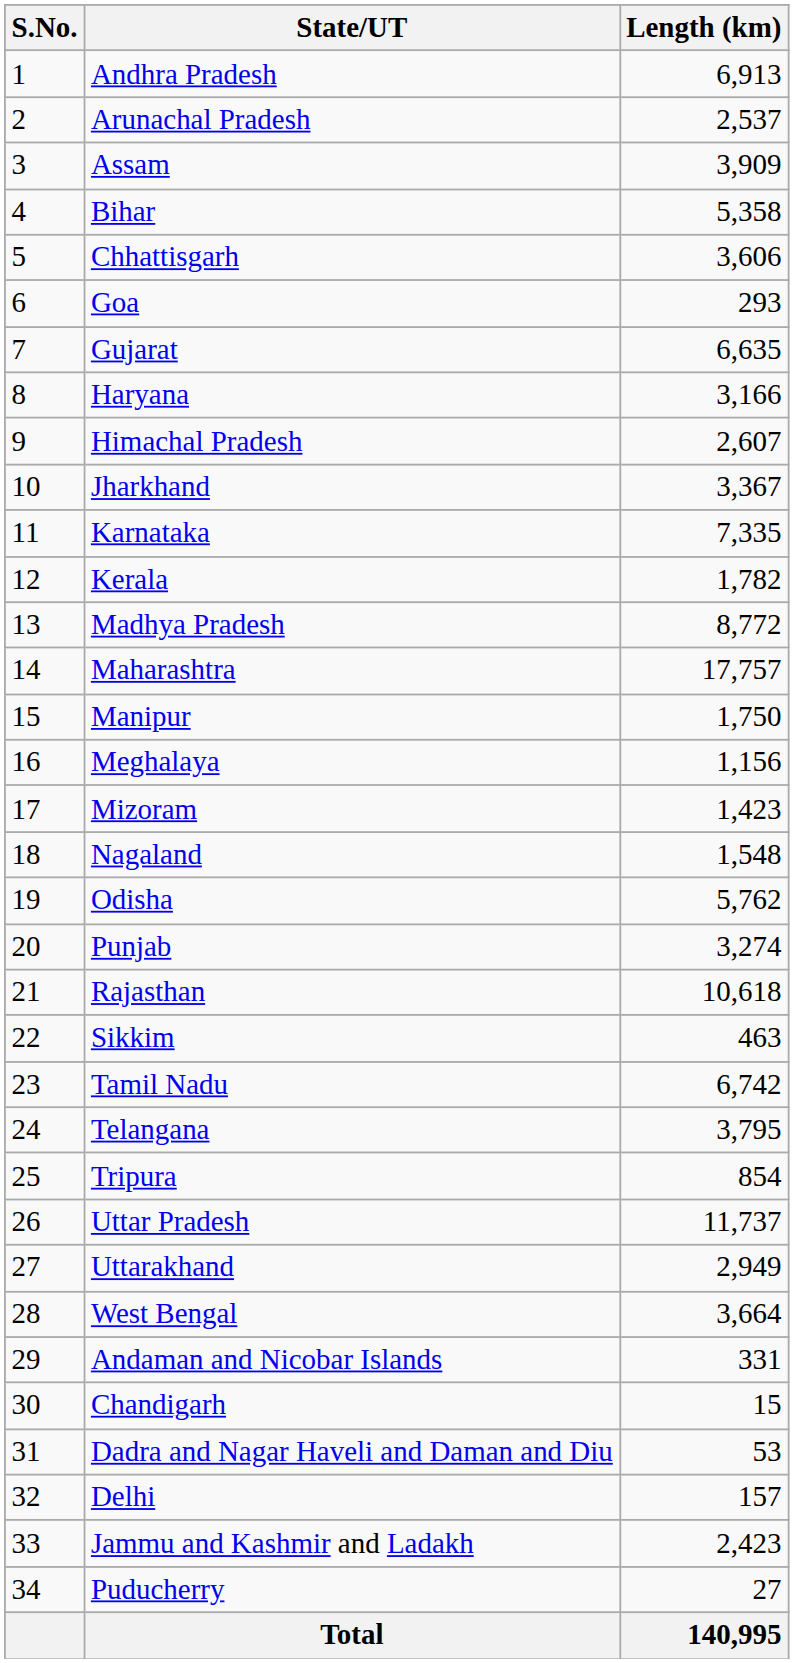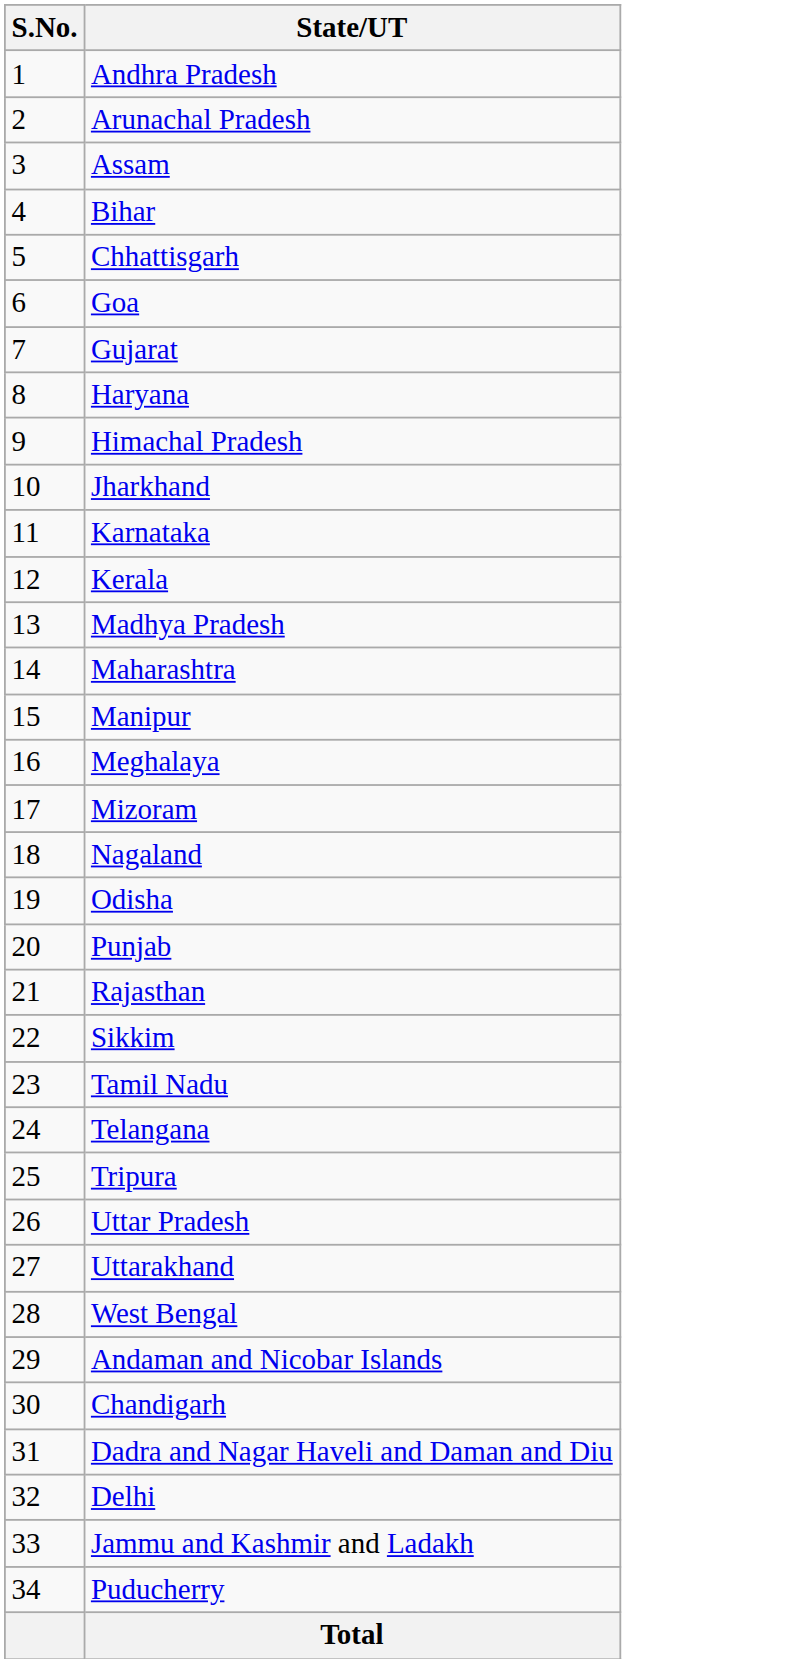 <table class="wikitable sortable">
 <tr>
 <th>S.No.</th>
 <th>State/UT</th>
-<th>Length (km)</th>
 </tr>
 <tr>
 <td>1</td>
 <td><a href='#'>Andhra Pradesh</a></td>
-<td style="text-align:right">6,913</td>
 </tr>
 <tr>
 <td>2</td>
 <td><a href='#'>Arunachal Pradesh</a></td>
-<td style="text-align:right">2,537</td>
 </tr>
 <tr>
 <td>3</td>
 <td><a href='#'>Assam</a></td>
-<td style="text-align:right">3,909</td>
 </tr>
 <tr>
 <td>4</td>
 <td><a href='#'>Bihar</a></td>
-<td style="text-align:right">5,358</td>
 </tr>
 <tr>
 <td>5</td>
 <td><a href='#'>Chhattisgarh</a></td>
-<td style="text-align:right">3,606</td>
 </tr>
 <tr>
 <td>6</td>
 <td><a href='#'>Goa</a></td>
-<td style="text-align:right">293</td>
 </tr>
 <tr>
 <td>7</td>
 <td><a href='#'>Gujarat</a></td>
-<td style="text-align:right">6,635</td>
 </tr>
 <tr>
 <td>8</td>
 <td><a href='#'>Haryana</a></td>
-<td style="text-align:right">3,166</td>
 </tr>
 <tr>
 <td>9</td>
 <td><a href='#'>Himachal Pradesh</a></td>
-<td style="text-align:right">2,607</td>
 </tr>
 <tr>
 <td>10</td>
 <td><a href='#'>Jharkhand</a></td>
-<td style="text-align:right">3,367</td>
 </tr>
 <tr>
 <td>11</td>
 <td><a href='#'>Karnataka</a></td>
-<td style="text-align:right">7,335</td>
 </tr>
 <tr>
 <td>12</td>
 <td><a href='#'>Kerala</a></td>
-<td style="text-align:right">1,782</td>
 </tr>
 <tr>
 <td>13</td>
 <td><a href='#'>Madhya Pradesh</a></td>
-<td style="text-align:right">8,772</td>
 </tr>
 <tr>
 <td>14</td>
 <td><a href='#'>Maharashtra</a></td>
-<td style="text-align:right">17,757</td>
 </tr>
 <tr>
 <td>15</td>
 <td><a href='#'>Manipur</a></td>
-<td style="text-align:right">1,750</td>
 </tr>
 <tr>
 <td>16</td>
 <td><a href='#'>Meghalaya</a></td>
-<td style="text-align:right">1,156</td>
 </tr>
 <tr>
 <td>17</td>
 <td><a href='#'>Mizoram</a></td>
-<td style="text-align:right">1,423</td>
 </tr>
 <tr>
 <td>18</td>
 <td><a href='#'>Nagaland</a></td>
-<td style="text-align:right">1,548</td>
 </tr>
 <tr>
 <td>19</td>
 <td><a href='#'>Odisha</a></td>
-<td style="text-align:right">5,762</td>
 </tr>
 <tr>
 <td>20</td>
 <td><a href='#'>Punjab</a></td>
-<td style="text-align:right">3,274</td>
 </tr>
 <tr>
 <td>21</td>
 <td><a href='#'>Rajasthan</a></td>
-<td style="text-align:right">10,618</td>
 </tr>
 <tr>
 <td>22</td>
 <td><a href='#'>Sikkim</a></td>
-<td style="text-align:right">463</td>
 </tr>
 <tr>
 <td>23</td>
 <td><a href='#'>Tamil Nadu</a></td>
-<td style="text-align:right">6,742</td>
 </tr>
 <tr>
 <td>24</td>
 <td><a href='#'>Telangana</a></td>
-<td style="text-align:right">3,795</td>
 </tr>
 <tr>
 <td>25</td>
 <td><a href='#'>Tripura</a></td>
-<td style="text-align:right">854</td>
 </tr>
 <tr>
 <td>26</td>
 <td><a href='#'>Uttar Pradesh</a></td>
-<td style="text-align:right">11,737</td>
 </tr>
 <tr>
 <td>27</td>
 <td><a href='#'>Uttarakhand</a></td>
-<td style="text-align:right">2,949</td>
 </tr>
 <tr>
 <td>28</td>
 <td><a href='#'>West Bengal</a></td>
-<td style="text-align:right">3,664</td>
 </tr>
 <tr>
 <td>29</td>
 <td><a href='#'>Andaman and Nicobar Islands</a></td>
-<td style="text-align:right">331</td>
 </tr>
 <tr>
 <td>30</td>
 <td><a href='#'>Chandigarh</a></td>
-<td style="text-align:right">15</td>
 </tr>
 <tr>
 <td>31</td>
 <td><a href='#'>Dadra and Nagar Haveli and Daman and Diu</a></td>
-<td style="text-align:right">53</td>
 </tr>
 <tr>
 <td>32</td>
 <td><a href='#'>Delhi</a></td>
-<td style="text-align:right">157</td>
 </tr>
 <tr>
 <td>33</td>
 <td><a href='#'>Jammu and Kashmir</a> and <a href='#'>Ladakh</a></td>
-<td style="text-align:right">2,423</td>
 </tr>
 <tr>
 <td>34</td>
 <td><a href='#'>Puducherry</a></td>
-<td style="text-align:right">27</td>
 </tr>
 <tr>
 <th></th>
 <th>Total</th>
-<th style="text-align:right">140,995</th>
 </tr>
 </table>
